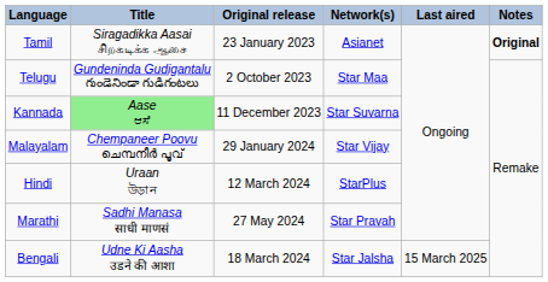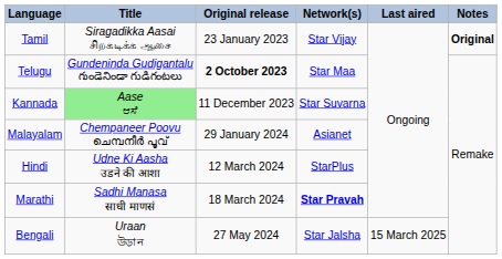 <table class="wikitable" style="text-align:center;">
 <tr>
 <th style="background:LightSteelBlue;">Language</th>
 <th style="background:LightSteelBlue;">Title</th>
 <th style="background:LightSteelBlue;">Original release</th>
 <th style="background:LightSteelBlue;">Network(s)</th>
 <th style="background:LightSteelBlue;">Last aired</th>
 <th style="background:LightSteelBlue;">Notes</th>
 </tr>
 <tr>
 <td><a href='#'>Tamil</a></td>
 <td><em>Siragadikka Aasai</em> <br> சிறகடிக்க ஆசை</td>
 <td>23 January 2023</td>
-<td><a href='#'>Asianet</a></td>
+<td><a href='#'>Star Vijay</a></td>
 <td rowspan="6">Ongoing</td>
 <td><strong>Original</strong></td>
 </tr>
 <tr>
 <td><a href='#'>Telugu</a></td>
 <td><em><a href='#'>Gundeninda Gudigantalu</a></em> <br> గుండెనిండా గుడిగంటలు</td>
-<td>2 October 2023</td>
+<td><strong>2 October 2023</strong></td>
 <td><a href='#'>Star Maa</a></td>
 <td rowspan="6">Remake</td>
 </tr>
 <tr>
 <td><a href='#'>Kannada</a></td>
 <td style="background: lightgreen;"><em>Aase</em> <br> ಆಸೆ</td>
 <td>11 December 2023</td>
 <td><a href='#'>Star Suvarna</a></td>
 </tr>
 <tr>
 <td><a href='#'>Malayalam</a></td>
 <td><em><a href='#'>Chempaneer Poovu</a></em> <br> ചെമ്പനീർ പൂവ്</td>
 <td>29 January 2024</td>
-<td><a href='#'>Star Vijay</a></td>
+<td><a href='#'>Asianet</a></td>
 </tr>
 <tr>
 <td><a href='#'>Hindi</a></td>
-<td><em>Uraan</em> <br> উড়ান</td>
+<td><em><a href='#'>Udne Ki Aasha</a></em> <br> उडने की आशा</td>
 <td>12 March 2024</td>
 <td><a href='#'>StarPlus</a></td>
 </tr>
 <tr>
 <td><a href='#'>Marathi</a></td>
 <td><em><a href='#'>Sadhi Manasa</a></em> <br> साधी माणसं</td>
-<td>27 May 2024</td>
-<td><a href='#'>Star Pravah</a></td>
+<td>18 March 2024</td>
+<td><strong><a href='#'>Star Pravah</a></strong></td>
 </tr>
 <tr>
 <td><a href='#'>Bengali</a></td>
-<td><em><a href='#'>Udne Ki Aasha</a></em> <br> उडने की आशा</td>
-<td>18 March 2024</td>
+<td><em>Uraan</em> <br> উড়ান</td>
+<td>27 May 2024</td>
 <td><a href='#'>Star Jalsha</a></td>
 <td>15 March 2025</td>
 </tr>
 </table>
